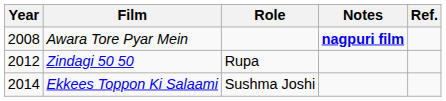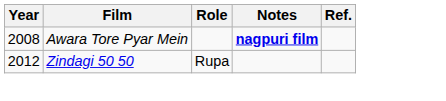 <table class="wikitable sortable">
 <tr>
 <th>Year</th>
 <th>Film</th>
 <th>Role</th>
 <th>Notes</th>
 <th>Ref.</th>
 </tr>
 <tr>
 <td>2008</td>
 <td><em>Awara Tore Pyar Mein</em></td>
 <td></td>
 <td><strong><a href='#'>nagpuri film</a></strong></td>
 <td></td>
 </tr>
 <tr>
 <td>2012</td>
 <td><em><a href='#'>Zindagi 50 50</a></em></td>
 <td>Rupa</td>
 <td></td>
 <td></td>
 </tr>
-<tr>
-<td>2014</td>
-<td><em><a href='#'>Ekkees Toppon Ki Salaami</a></em></td>
-<td>Sushma Joshi</td>
-<td></td>
-<td></td>
-</tr>
 </table>
